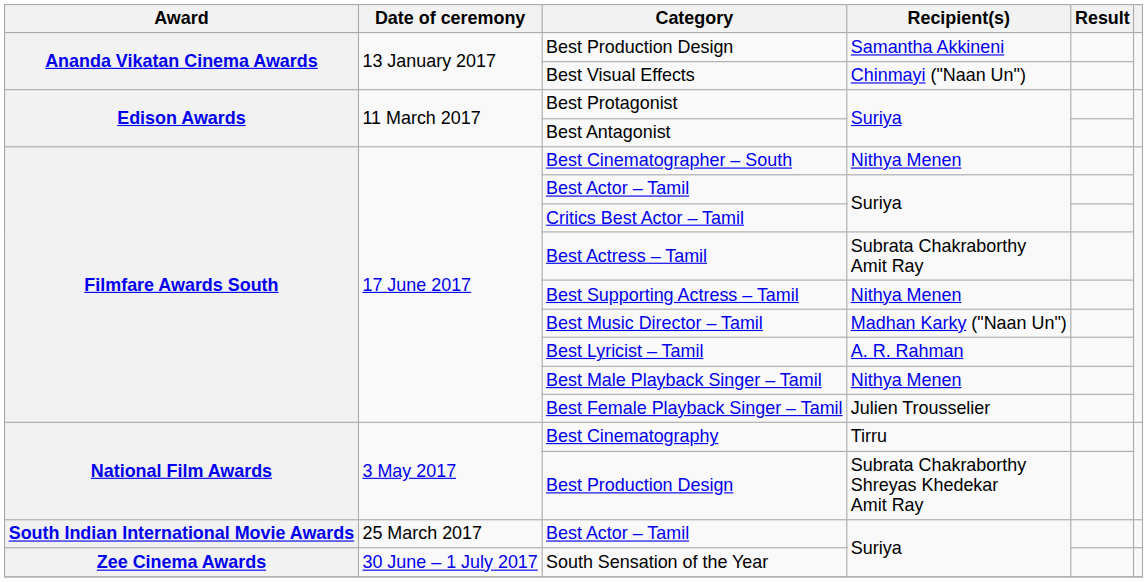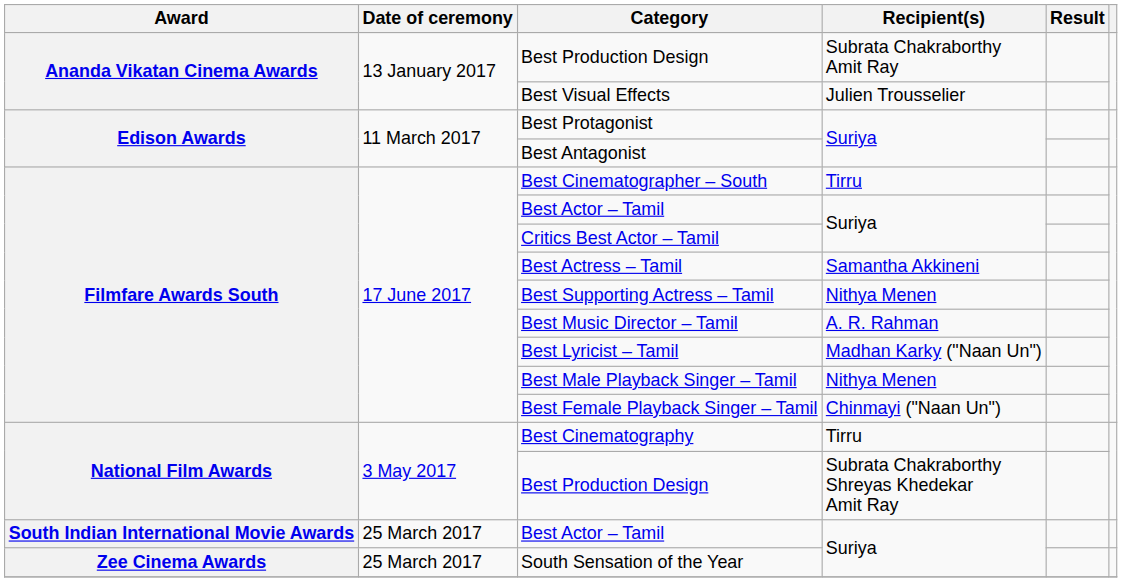 <table class="wikitable plainrowheaders sortable">
 <tr>
 <th scope="col">Award</th>
 <th scope="col">Date of ceremony</th>
 <th scope="col">Category</th>
 <th scope="col">Recipient(s)</th>
 <th scope="col" class="unsortable">Result</th>
 <th scope="col" class="unsortable"></th>
 </tr>
 <tr>
 <th scope="row" rowspan="2"><a href='#'>Ananda Vikatan Cinema Awards</a></th>
 <td rowspan="2">13 January 2017</td>
 <td>Best Production Design</td>
-<td><a href='#'>Samantha Akkineni</a></td>
+<td>Subrata Chakraborthy<br>Amit Ray</td>
 <td></td>
 <td rowspan="2"></td>
 </tr>
 <tr>
 <td>Best Visual Effects</td>
-<td><a href='#'>Chinmayi</a> ("Naan Un")</td>
+<td>Julien Trousselier</td>
 <td></td>
 </tr>
 <tr>
 <th scope="row" rowspan="2"><a href='#'>Edison Awards</a></th>
 <td rowspan="2">11 March 2017</td>
 <td>Best Protagonist</td>
 <td rowspan="2"><a href='#'>Suriya</a></td>
 <td></td>
 <td rowspan="2"></td>
 </tr>
 <tr>
 <td>Best Antagonist</td>
 <td></td>
 </tr>
 <tr>
 <th scope="row" rowspan="9"><a href='#'>Filmfare Awards South</a></th>
 <td rowspan="9"><a href='#'>17 June 2017</a></td>
 <td><a href='#'>Best Cinematographer – South</a></td>
-<td><a href='#'>Nithya Menen</a></td>
+<td><a href='#'>Tirru</a></td>
 <td></td>
 <td rowspan="9"><br></td>
 </tr>
 <tr>
 <td><a href='#'>Best Actor – Tamil</a></td>
 <td rowspan="2">Suriya</td>
 <td></td>
 </tr>
 <tr>
 <td><a href='#'>Critics Best Actor – Tamil</a></td>
 <td></td>
 </tr>
 <tr>
 <td><a href='#'>Best Actress – Tamil</a></td>
-<td>Subrata Chakraborthy<br>Amit Ray</td>
+<td><a href='#'>Samantha Akkineni</a></td>
 <td></td>
 </tr>
 <tr>
 <td><a href='#'>Best Supporting Actress – Tamil</a></td>
 <td><a href='#'>Nithya Menen</a></td>
 <td></td>
 </tr>
 <tr>
 <td><a href='#'>Best Music Director – Tamil</a></td>
-<td><a href='#'>Madhan Karky</a> ("Naan Un")</td>
+<td><a href='#'>A. R. Rahman</a></td>
 <td></td>
 </tr>
 <tr>
 <td><a href='#'>Best Lyricist – Tamil</a></td>
-<td><a href='#'>A. R. Rahman</a></td>
+<td><a href='#'>Madhan Karky</a> ("Naan Un")</td>
 <td></td>
 </tr>
 <tr>
 <td><a href='#'>Best Male Playback Singer – Tamil</a></td>
 <td><a href='#'>Nithya Menen</a></td>
 <td></td>
 </tr>
 <tr>
 <td><a href='#'>Best Female Playback Singer – Tamil</a></td>
-<td>Julien Trousselier</td>
+<td><a href='#'>Chinmayi</a> ("Naan Un")</td>
 <td></td>
 </tr>
 <tr>
 <th scope="row" rowspan="2"><a href='#'>National Film Awards</a></th>
 <td rowspan="2"><a href='#'>3 May 2017</a></td>
 <td><a href='#'>Best Cinematography</a></td>
 <td>Tirru</td>
 <td></td>
 <td rowspan="2"><br></td>
 </tr>
 <tr>
 <td><a href='#'>Best Production Design</a></td>
 <td>Subrata Chakraborthy<br>Shreyas Khedekar<br>Amit Ray</td>
 <td></td>
 </tr>
 <tr>
 <th scope="row"><a href='#'>South Indian International Movie Awards</a></th>
 <td>25 March 2017</td>
 <td><a href='#'>Best Actor – Tamil</a></td>
 <td rowspan="2">Suriya</td>
 <td></td>
 <td></td>
 </tr>
 <tr>
 <th scope="row"><a href='#'>Zee Cinema Awards</a></th>
-<td><a href='#'>30 June – 1 July 2017</a></td>
+<td>25 March 2017</td>
 <td>South Sensation of the Year</td>
 <td></td>
 <td></td>
 </tr>
 <tr>
 </tr>
 </table>
